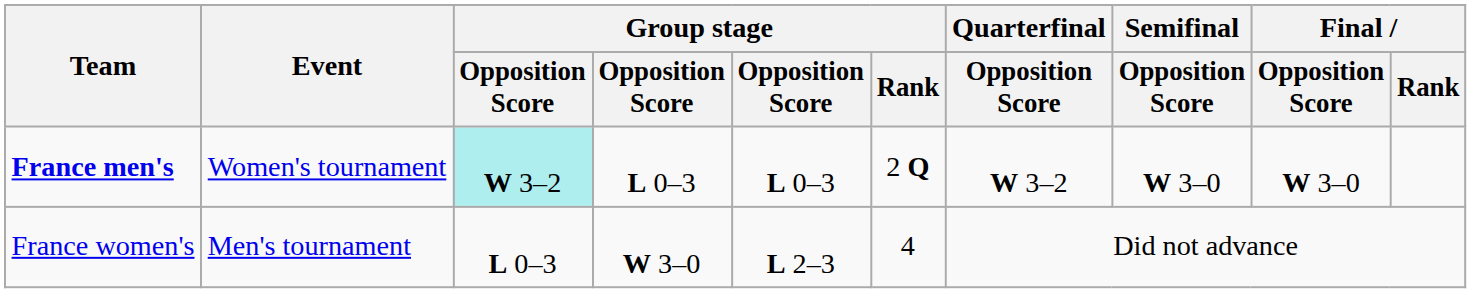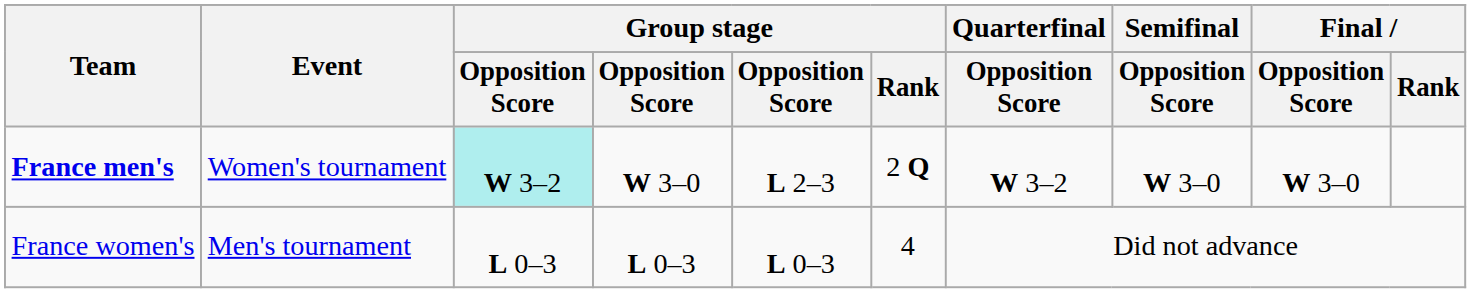 <table class="wikitable" style="font-size:90%">
 <tr>
 <th rowspan=2>Team</th>
 <th rowspan=2>Event</th>
 <th colspan=4>Group stage</th>
 <th>Quarterfinal</th>
 <th>Semifinal</th>
 <th colspan=2>Final / </th>
 </tr>
 <tr style="font-size:95%">
 <th>Opposition<br>Score</th>
 <th>Opposition<br>Score</th>
 <th>Opposition<br>Score</th>
 <th>Rank</th>
 <th>Opposition<br>Score</th>
 <th>Opposition<br>Score</th>
 <th>Opposition<br>Score</th>
 <th>Rank</th>
 </tr>
 <tr align=center>
 <td align=left><strong><a href='#'>France men's</a></strong></td>
 <td align=left><a href='#'>Women's tournament</a></td>
 <td style="background: paleturquoise;"> <br><strong>W</strong> 3–2</td>
-<td> <br><strong>L</strong> 0–3</td>
-<td> <br><strong>L</strong> 0–3</td>
+<td> <br><strong>W</strong> 3–0</td>
+<td> <br><strong>L</strong> 2–3</td>
 <td>2 <strong>Q</strong></td>
 <td> <br><strong>W</strong> 3–2</td>
 <td> <br><strong>W</strong> 3–0</td>
 <td> <br><strong>W</strong> 3–0</td>
 <td></td>
 </tr>
 <tr align=center>
 <td align=left><a href='#'>France women's</a></td>
 <td align=left><a href='#'>Men's tournament</a></td>
 <td> <br><strong>L</strong> 0–3</td>
-<td> <br><strong>W</strong> 3–0</td>
-<td> <br><strong>L</strong> 2–3</td>
+<td> <br><strong>L</strong> 0–3</td>
+<td> <br><strong>L</strong> 0–3</td>
 <td>4</td>
 <td colspan="4">Did not advance</td>
 </tr>
 </table>
